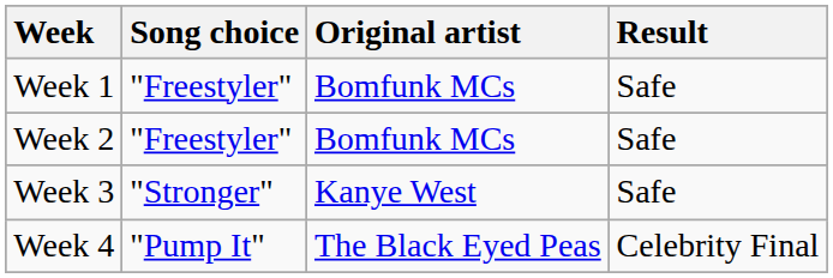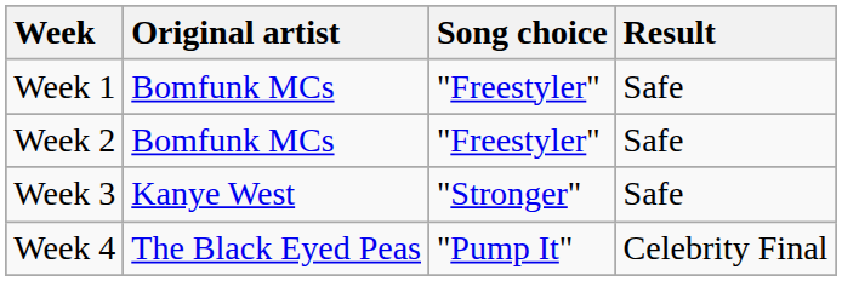 <table class="wikitable">
 <tr>
 <th style="text-align:left">Week</th>
+<th style="text-align:left">Original artist</th>
 <th style="text-align:left">Song choice</th>
-<th style="text-align:left">Original artist</th>
 <th style="text-align:left">Result</th>
 </tr>
 <tr>
 <td>Week 1</td>
+<td><a href='#'>Bomfunk MCs</a></td>
 <td>"<a href='#'>Freestyler</a>"</td>
-<td><a href='#'>Bomfunk MCs</a></td>
 <td>Safe</td>
 </tr>
 <tr>
 <td>Week 2</td>
+<td><a href='#'>Bomfunk MCs</a></td>
 <td>"<a href='#'>Freestyler</a>"</td>
-<td><a href='#'>Bomfunk MCs</a></td>
 <td>Safe</td>
 </tr>
 <tr>
 <td>Week 3</td>
+<td><a href='#'>Kanye West</a></td>
 <td>"<a href='#'>Stronger</a>"</td>
-<td><a href='#'>Kanye West</a></td>
 <td>Safe</td>
 </tr>
 <tr>
 <td>Week 4</td>
+<td><a href='#'>The Black Eyed Peas</a></td>
 <td>"<a href='#'>Pump It</a>"</td>
-<td><a href='#'>The Black Eyed Peas</a></td>
 <td>Celebrity Final</td>
 </tr>
 </table>
